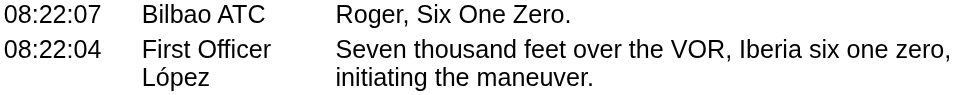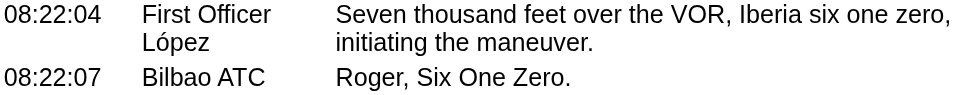 <table align="center" style="border:none;" cellpadding="1">
 <tr>
 <th style="width:6.0em;"></th>
 <th style="width:10.0em;"></th>
 <th style="width:37.0em;"></th>
 </tr>
 <tr style="vertical-align:top;">
+<td>08:22:04</td>
+<td>First Officer López</td>
+<td>Seven thousand feet over the VOR, Iberia six one zero, initiating the maneuver.</td>
+</tr>
+<tr style="vertical-align:top;">
 <td>08:22:07</td>
 <td>Bilbao ATC</td>
 <td>Roger, Six One Zero.</td>
 </tr>
-<tr style="vertical-align:top;">
-<td>08:22:04</td>
-<td>First Officer López</td>
-<td>Seven thousand feet over the VOR, Iberia six one zero, initiating the maneuver.</td>
-</tr>
 </table>
